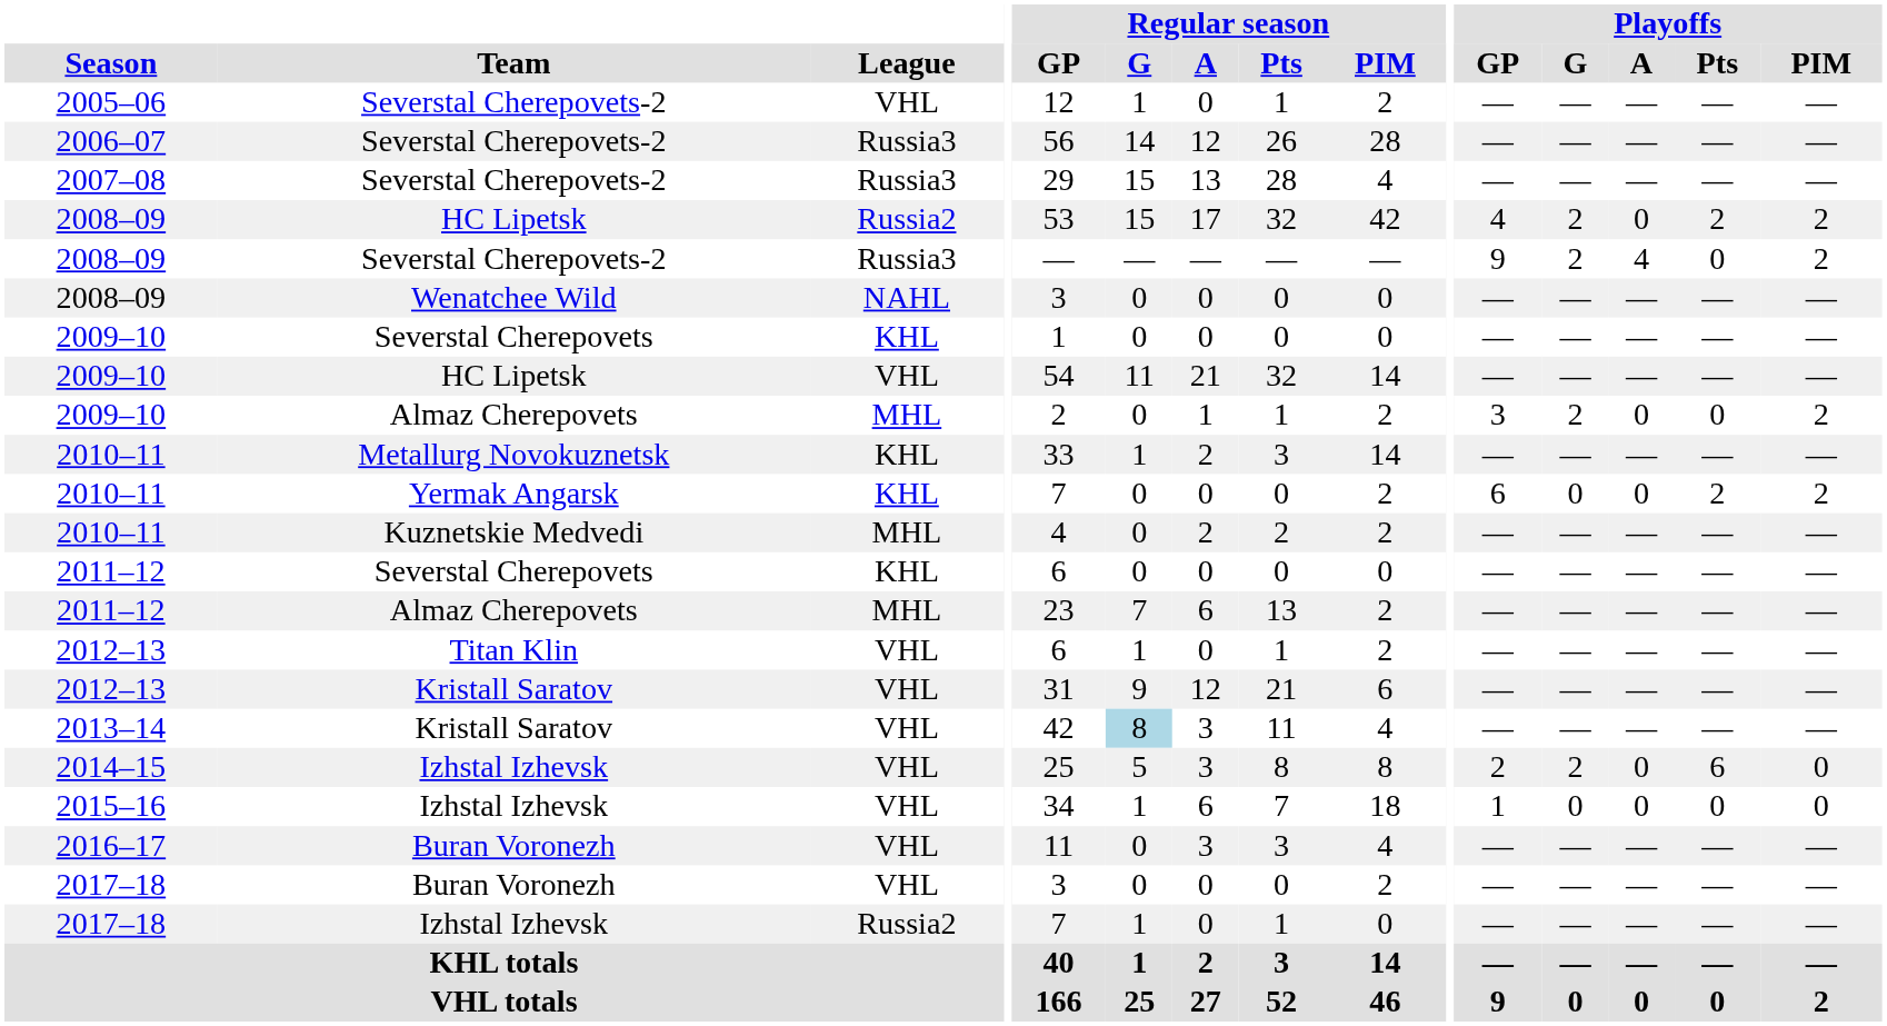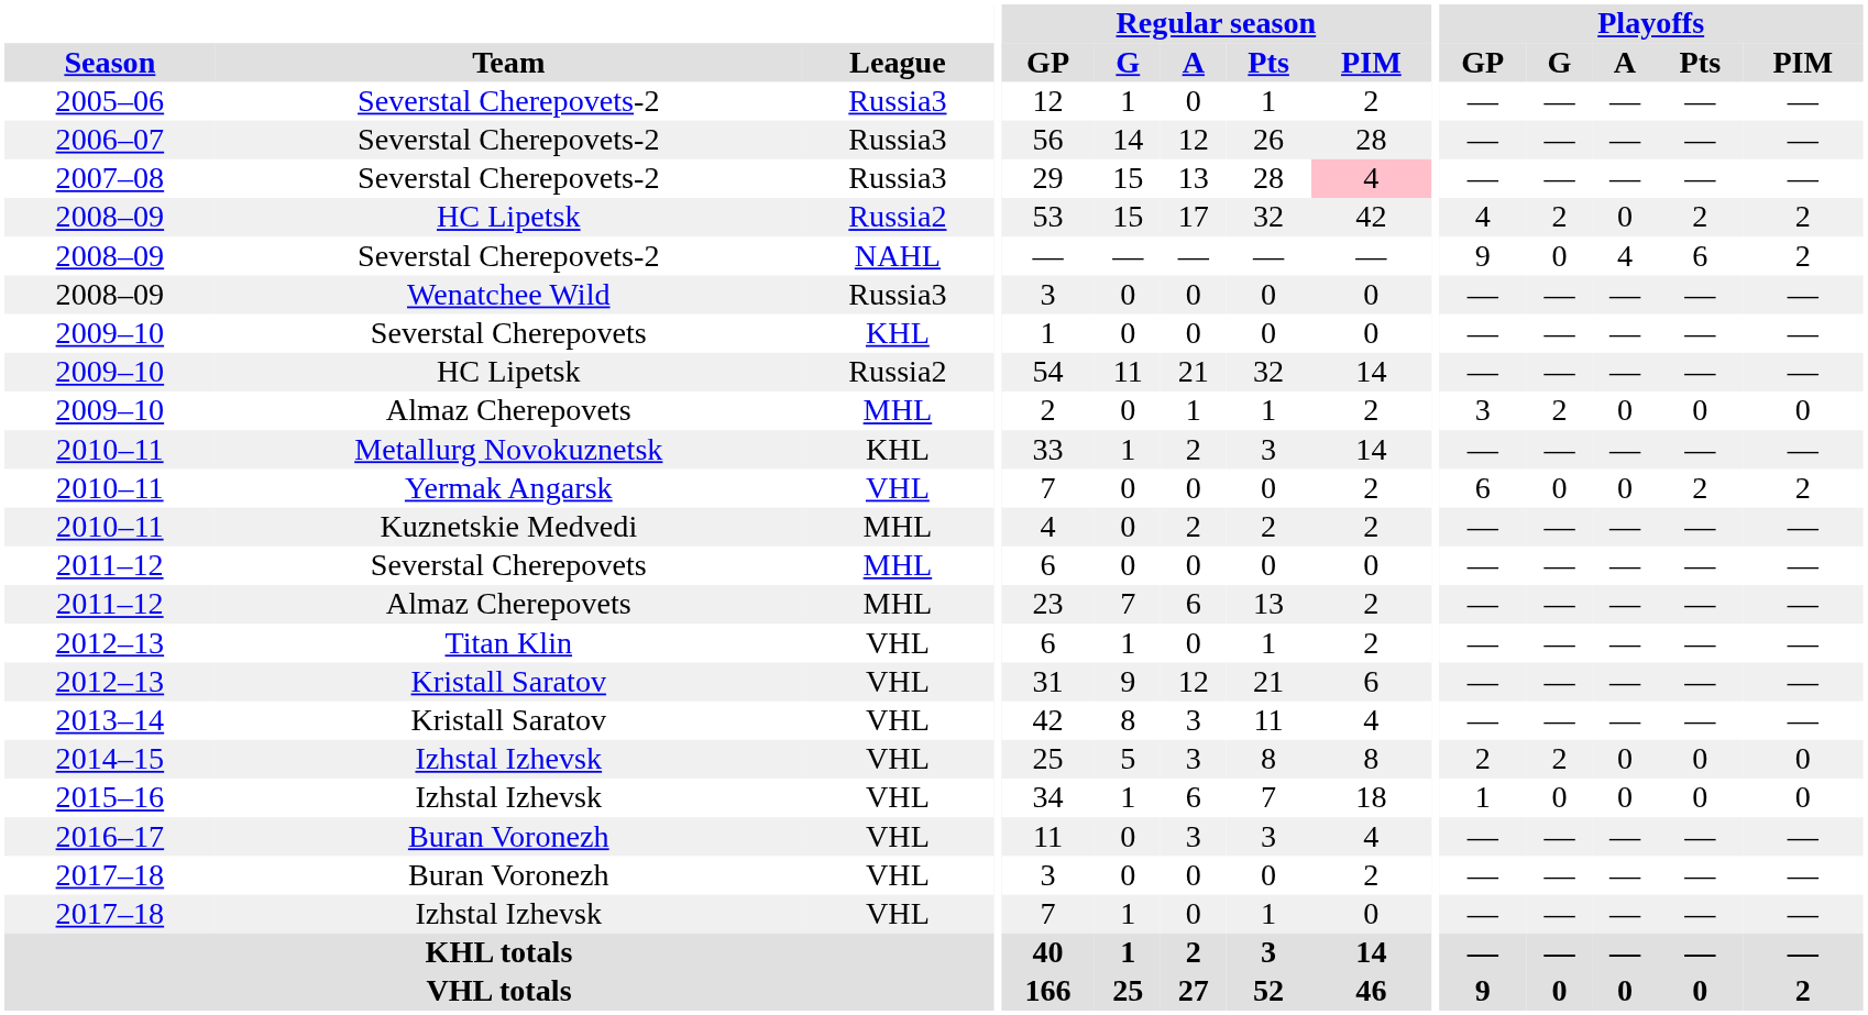 <table border="0" cellpadding="1" cellspacing="0" style="text-align:center; width:60em">
 <tr bgcolor="#e0e0e0">
 <th colspan="3" bgcolor="#ffffff"></th>
 <th rowspan="99" bgcolor="#ffffff"></th>
 <th colspan="5"><a href='#'>Regular season</a></th>
 <th rowspan="99" bgcolor="#ffffff"></th>
 <th colspan="5"><a href='#'>Playoffs</a></th>
 </tr>
 <tr bgcolor="#e0e0e0">
 <th><a href='#'>Season</a></th>
 <th>Team</th>
 <th>League</th>
 <th>GP</th>
 <th><a href='#'>G</a></th>
 <th><a href='#'>A</a></th>
 <th><a href='#'>Pts</a></th>
 <th><a href='#'>PIM</a></th>
 <th>GP</th>
 <th>G</th>
 <th>A</th>
 <th>Pts</th>
 <th>PIM</th>
 </tr>
 <tr>
 <td><a href='#'>2005–06</a></td>
 <td><a href='#'>Severstal Cherepovets</a>-2</td>
-<td>VHL</td>
+<td><a href='#'>Russia3</a></td>
 <td>12</td>
 <td>1</td>
 <td>0</td>
 <td>1</td>
 <td>2</td>
 <td>—</td>
 <td>—</td>
 <td>—</td>
 <td>—</td>
 <td>—</td>
 </tr>
 <tr bgcolor="#f0f0f0">
 <td><a href='#'>2006–07</a></td>
 <td>Severstal Cherepovets-2</td>
 <td>Russia3</td>
 <td>56</td>
 <td>14</td>
 <td>12</td>
 <td>26</td>
 <td>28</td>
 <td>—</td>
 <td>—</td>
 <td>—</td>
 <td>—</td>
 <td>—</td>
 </tr>
 <tr>
 <td><a href='#'>2007–08</a></td>
 <td>Severstal Cherepovets-2</td>
 <td>Russia3</td>
 <td>29</td>
 <td>15</td>
 <td>13</td>
 <td>28</td>
-<td>4</td>
+<td style="background: pink;">4</td>
 <td>—</td>
 <td>—</td>
 <td>—</td>
 <td>—</td>
 <td>—</td>
 </tr>
 <tr bgcolor="#f0f0f0">
 <td><a href='#'>2008–09</a></td>
 <td><a href='#'>HC Lipetsk</a></td>
 <td><a href='#'>Russia2</a></td>
 <td>53</td>
 <td>15</td>
 <td>17</td>
 <td>32</td>
 <td>42</td>
 <td>4</td>
 <td>2</td>
 <td>0</td>
 <td>2</td>
 <td>2</td>
 </tr>
 <tr>
 <td><a href='#'>2008–09</a></td>
 <td>Severstal Cherepovets-2</td>
-<td>Russia3</td>
+<td><a href='#'>NAHL</a></td>
 <td>—</td>
 <td>—</td>
 <td>—</td>
 <td>—</td>
 <td>—</td>
 <td>9</td>
-<td>2</td>
+<td>0</td>
 <td>4</td>
-<td>0</td>
+<td>6</td>
 <td>2</td>
 </tr>
 <tr bgcolor="#f0f0f0">
 <td>2008–09</td>
 <td><a href='#'>Wenatchee Wild</a></td>
-<td><a href='#'>NAHL</a></td>
+<td>Russia3</td>
 <td>3</td>
 <td>0</td>
 <td>0</td>
 <td>0</td>
 <td>0</td>
 <td>—</td>
 <td>—</td>
 <td>—</td>
 <td>—</td>
 <td>—</td>
 </tr>
 <tr>
 <td><a href='#'>2009–10</a></td>
 <td>Severstal Cherepovets</td>
 <td><a href='#'>KHL</a></td>
 <td>1</td>
 <td>0</td>
 <td>0</td>
 <td>0</td>
 <td>0</td>
 <td>—</td>
 <td>—</td>
 <td>—</td>
 <td>—</td>
 <td>—</td>
 </tr>
 <tr bgcolor="#f0f0f0">
 <td><a href='#'>2009–10</a></td>
 <td>HC Lipetsk</td>
-<td>VHL</td>
+<td>Russia2</td>
 <td>54</td>
 <td>11</td>
 <td>21</td>
 <td>32</td>
 <td>14</td>
 <td>—</td>
 <td>—</td>
 <td>—</td>
 <td>—</td>
 <td>—</td>
 </tr>
 <tr>
 <td><a href='#'>2009–10</a></td>
 <td>Almaz Cherepovets</td>
 <td><a href='#'>MHL</a></td>
 <td>2</td>
 <td>0</td>
 <td>1</td>
 <td>1</td>
 <td>2</td>
 <td>3</td>
 <td>2</td>
 <td>0</td>
 <td>0</td>
-<td>2</td>
+<td>0</td>
 </tr>
 <tr bgcolor="#f0f0f0">
 <td><a href='#'>2010–11</a></td>
 <td><a href='#'>Metallurg Novokuznetsk</a></td>
 <td>KHL</td>
 <td>33</td>
 <td>1</td>
 <td>2</td>
 <td>3</td>
 <td>14</td>
 <td>—</td>
 <td>—</td>
 <td>—</td>
 <td>—</td>
 <td>—</td>
 </tr>
 <tr>
 <td><a href='#'>2010–11</a></td>
 <td><a href='#'>Yermak Angarsk</a></td>
-<td><a href='#'>KHL</a></td>
+<td><a href='#'>VHL</a></td>
 <td>7</td>
 <td>0</td>
 <td>0</td>
 <td>0</td>
 <td>2</td>
 <td>6</td>
 <td>0</td>
 <td>0</td>
 <td>2</td>
 <td>2</td>
 </tr>
 <tr bgcolor="#f0f0f0">
 <td><a href='#'>2010–11</a></td>
 <td>Kuznetskie Medvedi</td>
 <td>MHL</td>
 <td>4</td>
 <td>0</td>
 <td>2</td>
 <td>2</td>
 <td>2</td>
 <td>—</td>
 <td>—</td>
 <td>—</td>
 <td>—</td>
 <td>—</td>
 </tr>
 <tr>
 <td><a href='#'>2011–12</a></td>
 <td>Severstal Cherepovets</td>
-<td>KHL</td>
+<td><a href='#'>MHL</a></td>
 <td>6</td>
 <td>0</td>
 <td>0</td>
 <td>0</td>
 <td>0</td>
 <td>—</td>
 <td>—</td>
 <td>—</td>
 <td>—</td>
 <td>—</td>
 </tr>
 <tr bgcolor="#f0f0f0">
 <td><a href='#'>2011–12</a></td>
 <td>Almaz Cherepovets</td>
 <td>MHL</td>
 <td>23</td>
 <td>7</td>
 <td>6</td>
 <td>13</td>
 <td>2</td>
 <td>—</td>
 <td>—</td>
 <td>—</td>
 <td>—</td>
 <td>—</td>
 </tr>
 <tr>
 <td><a href='#'>2012–13</a></td>
 <td><a href='#'>Titan Klin</a></td>
 <td>VHL</td>
 <td>6</td>
 <td>1</td>
 <td>0</td>
 <td>1</td>
 <td>2</td>
 <td>—</td>
 <td>—</td>
 <td>—</td>
 <td>—</td>
 <td>—</td>
 </tr>
 <tr bgcolor="#f0f0f0">
 <td><a href='#'>2012–13</a></td>
 <td><a href='#'>Kristall Saratov</a></td>
 <td>VHL</td>
 <td>31</td>
 <td>9</td>
 <td>12</td>
 <td>21</td>
 <td>6</td>
 <td>—</td>
 <td>—</td>
 <td>—</td>
 <td>—</td>
 <td>—</td>
 </tr>
 <tr>
 <td><a href='#'>2013–14</a></td>
 <td>Kristall Saratov</td>
 <td>VHL</td>
 <td>42</td>
-<td style="background: lightblue;">8</td>
+<td>8</td>
 <td>3</td>
 <td>11</td>
 <td>4</td>
 <td>—</td>
 <td>—</td>
 <td>—</td>
 <td>—</td>
 <td>—</td>
 </tr>
 <tr bgcolor="#f0f0f0">
 <td><a href='#'>2014–15</a></td>
 <td><a href='#'>Izhstal Izhevsk</a></td>
 <td>VHL</td>
 <td>25</td>
 <td>5</td>
 <td>3</td>
 <td>8</td>
 <td>8</td>
 <td>2</td>
 <td>2</td>
 <td>0</td>
-<td>6</td>
+<td>0</td>
 <td>0</td>
 </tr>
 <tr>
 <td><a href='#'>2015–16</a></td>
 <td>Izhstal Izhevsk</td>
 <td>VHL</td>
 <td>34</td>
 <td>1</td>
 <td>6</td>
 <td>7</td>
 <td>18</td>
 <td>1</td>
 <td>0</td>
 <td>0</td>
 <td>0</td>
 <td>0</td>
 </tr>
 <tr bgcolor="#f0f0f0">
 <td><a href='#'>2016–17</a></td>
 <td><a href='#'>Buran Voronezh</a></td>
 <td>VHL</td>
 <td>11</td>
 <td>0</td>
 <td>3</td>
 <td>3</td>
 <td>4</td>
 <td>—</td>
 <td>—</td>
 <td>—</td>
 <td>—</td>
 <td>—</td>
 </tr>
 <tr>
 <td><a href='#'>2017–18</a></td>
 <td>Buran Voronezh</td>
 <td>VHL</td>
 <td>3</td>
 <td>0</td>
 <td>0</td>
 <td>0</td>
 <td>2</td>
 <td>—</td>
 <td>—</td>
 <td>—</td>
 <td>—</td>
 <td>—</td>
 </tr>
 <tr bgcolor="#f0f0f0">
 <td><a href='#'>2017–18</a></td>
 <td>Izhstal Izhevsk</td>
-<td>Russia2</td>
+<td>VHL</td>
 <td>7</td>
 <td>1</td>
 <td>0</td>
 <td>1</td>
 <td>0</td>
 <td>—</td>
 <td>—</td>
 <td>—</td>
 <td>—</td>
 <td>—</td>
 </tr>
 <tr>
 </tr>
 <tr ALIGN="center" bgcolor="#e0e0e0">
 <th colspan="3">KHL totals</th>
 <th ALIGN="center">40</th>
 <th ALIGN="center">1</th>
 <th ALIGN="center">2</th>
 <th ALIGN="center">3</th>
 <th ALIGN="center">14</th>
 <th ALIGN="center">—</th>
 <th ALIGN="center">—</th>
 <th ALIGN="center">—</th>
 <th ALIGN="center">—</th>
 <th ALIGN="center">—</th>
 </tr>
 <tr>
 </tr>
 <tr ALIGN="center" bgcolor="#e0e0e0">
 <th colspan="3">VHL totals</th>
 <th ALIGN="center">166</th>
 <th ALIGN="center">25</th>
 <th ALIGN="center">27</th>
 <th ALIGN="center">52</th>
 <th ALIGN="center">46</th>
 <th ALIGN="center">9</th>
 <th ALIGN="center">0</th>
 <th ALIGN="center">0</th>
 <th ALIGN="center">0</th>
 <th ALIGN="center">2</th>
 </tr>
 </table>
